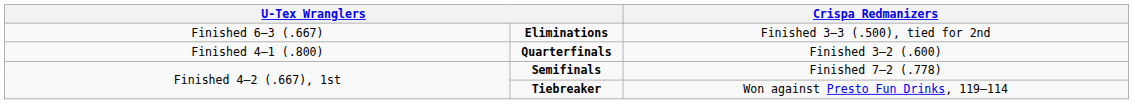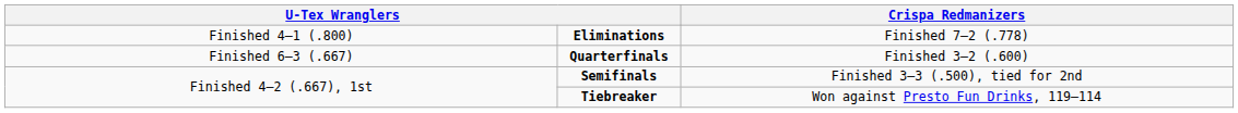 <table class=wikitable width=100%>
 <tr align=center>
 <th colspan=2 width=45%><a href='#'>U-Tex Wranglers</a></th>
 <th colspan=2 width=45%><a href='#'>Crispa Redmanizers</a></th>
 </tr>
 <tr align=center>
-<td>Finished 6–3 (.667)</td>
+<td>Finished 4–1 (.800)</td>
 <td colspan=2><strong>Eliminations</strong></td>
-<td>Finished 3–3 (.500), tied for 2nd</td>
+<td>Finished 7–2 (.778)</td>
 </tr>
 <tr align=center>
-<td>Finished 4–1 (.800)</td>
+<td>Finished 6–3 (.667)</td>
 <td colspan=2><strong>Quarterfinals</strong></td>
 <td>Finished 3–2 (.600)</td>
 </tr>
 <tr align=center>
 <td rowspan=2 width=45%>Finished 4–2 (.667), 1st</td>
 <td colspan=2><strong>Semifinals</strong></td>
-<td>Finished 7–2 (.778)</td>
+<td>Finished 3–3 (.500), tied for 2nd</td>
 </tr>
 <tr align=center>
 <td colspan=2><strong>Tiebreaker</strong></td>
 <td>Won against <a href='#'>Presto Fun Drinks</a>, 119–114</td>
 </tr>
 </table>
